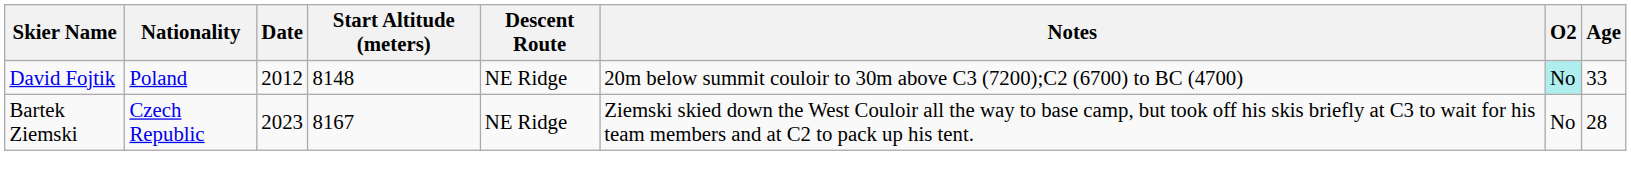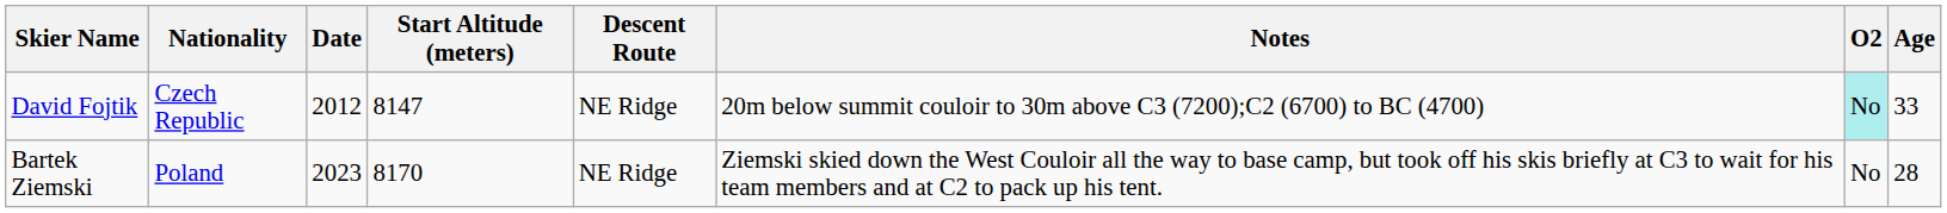 <table class="wikitable sortable">
 <tr>
 <th scope="col">Skier Name</th>
 <th scope="col">Nationality</th>
 <th scope="col">Date</th>
 <th scope="col">Start Altitude (meters)</th>
 <th scope="col">Descent Route</th>
 <th scope="col">Notes</th>
 <th scope="col">O2</th>
 <th scope="col">Age</th>
 </tr>
 <tr>
 <td><a href='#'>David Fojtik</a></td>
-<td><a href='#'>Poland</a></td>
+<td><a href='#'>Czech Republic</a></td>
 <td>2012</td>
-<td>8148</td>
+<td>8147</td>
 <td>NE Ridge</td>
 <td>20m below summit couloir to 30m above C3 (7200);C2 (6700) to BC (4700)</td>
 <td style="background: paleturquoise;">No</td>
 <td>33</td>
 </tr>
 <tr>
 <td>Bartek Ziemski</td>
-<td><a href='#'>Czech Republic</a></td>
+<td><a href='#'>Poland</a></td>
 <td>2023</td>
-<td>8167</td>
+<td>8170</td>
 <td>NE Ridge</td>
 <td>Ziemski skied down the West Couloir all the way to base camp, but took off his skis briefly at C3 to wait for his team members and at C2 to pack up his tent.</td>
 <td>No</td>
 <td>28</td>
 </tr>
 </table>
